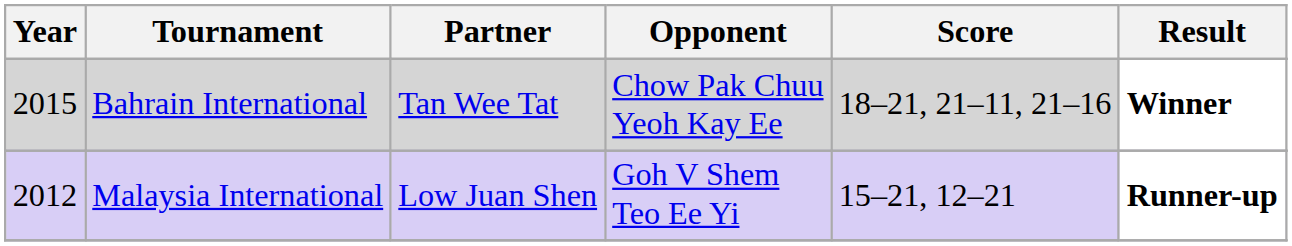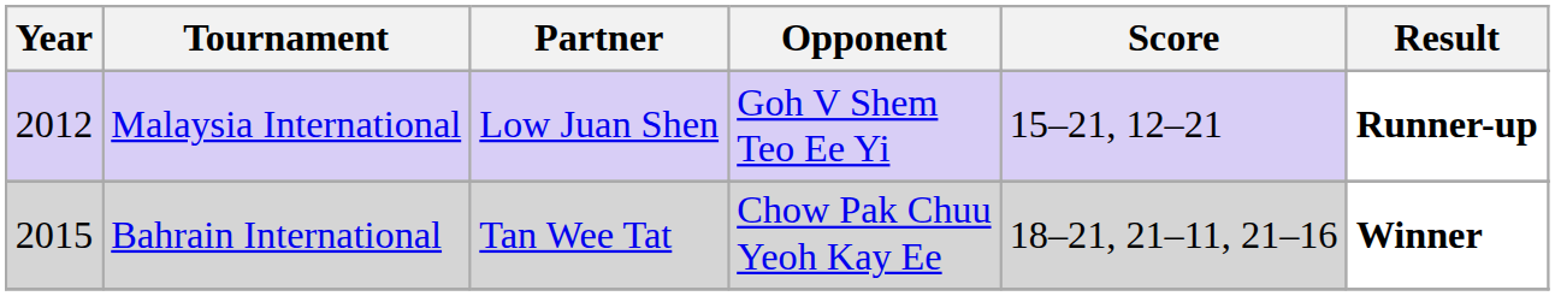 <table class="sortable wikitable" style="font-size: 90%;">
 <tr>
 <th>Year</th>
 <th>Tournament</th>
 <th>Partner</th>
 <th>Opponent</th>
 <th>Score</th>
 <th>Result</th>
+</tr>
+<tr>
+</tr>
+<tr style="background:#D8CEF6">
+<td align="center">2012</td>
+<td align="left"><a href='#'>Malaysia International</a></td>
+<td align="left"> <a href='#'>Low Juan Shen</a></td>
+<td align="left"> <a href='#'>Goh V Shem</a><br> <a href='#'>Teo Ee Yi</a></td>
+<td align="left">15–21, 12–21</td>
+<td style="text-align:left; background:white"> <strong>Runner-up</strong></td>
 </tr>
 <tr>
 </tr>
 <tr style="background:#D5D5D5">
 <td align="center">2015</td>
 <td align="left"><a href='#'>Bahrain International</a></td>
 <td align="left"> <a href='#'>Tan Wee Tat</a></td>
 <td align="left"> <a href='#'>Chow Pak Chuu</a><br> <a href='#'>Yeoh Kay Ee</a></td>
 <td align="left">18–21, 21–11, 21–16</td>
 <td style="text-align:left; background:white"> <strong>Winner</strong></td>
 </tr>
 <tr>
 </tr>
-<tr style="background:#D8CEF6">
-<td align="center">2012</td>
-<td align="left"><a href='#'>Malaysia International</a></td>
-<td align="left"> <a href='#'>Low Juan Shen</a></td>
-<td align="left"> <a href='#'>Goh V Shem</a><br> <a href='#'>Teo Ee Yi</a></td>
-<td align="left">15–21, 12–21</td>
-<td style="text-align:left; background:white"> <strong>Runner-up</strong></td>
-</tr>
-<tr>
-</tr>
 </table>
